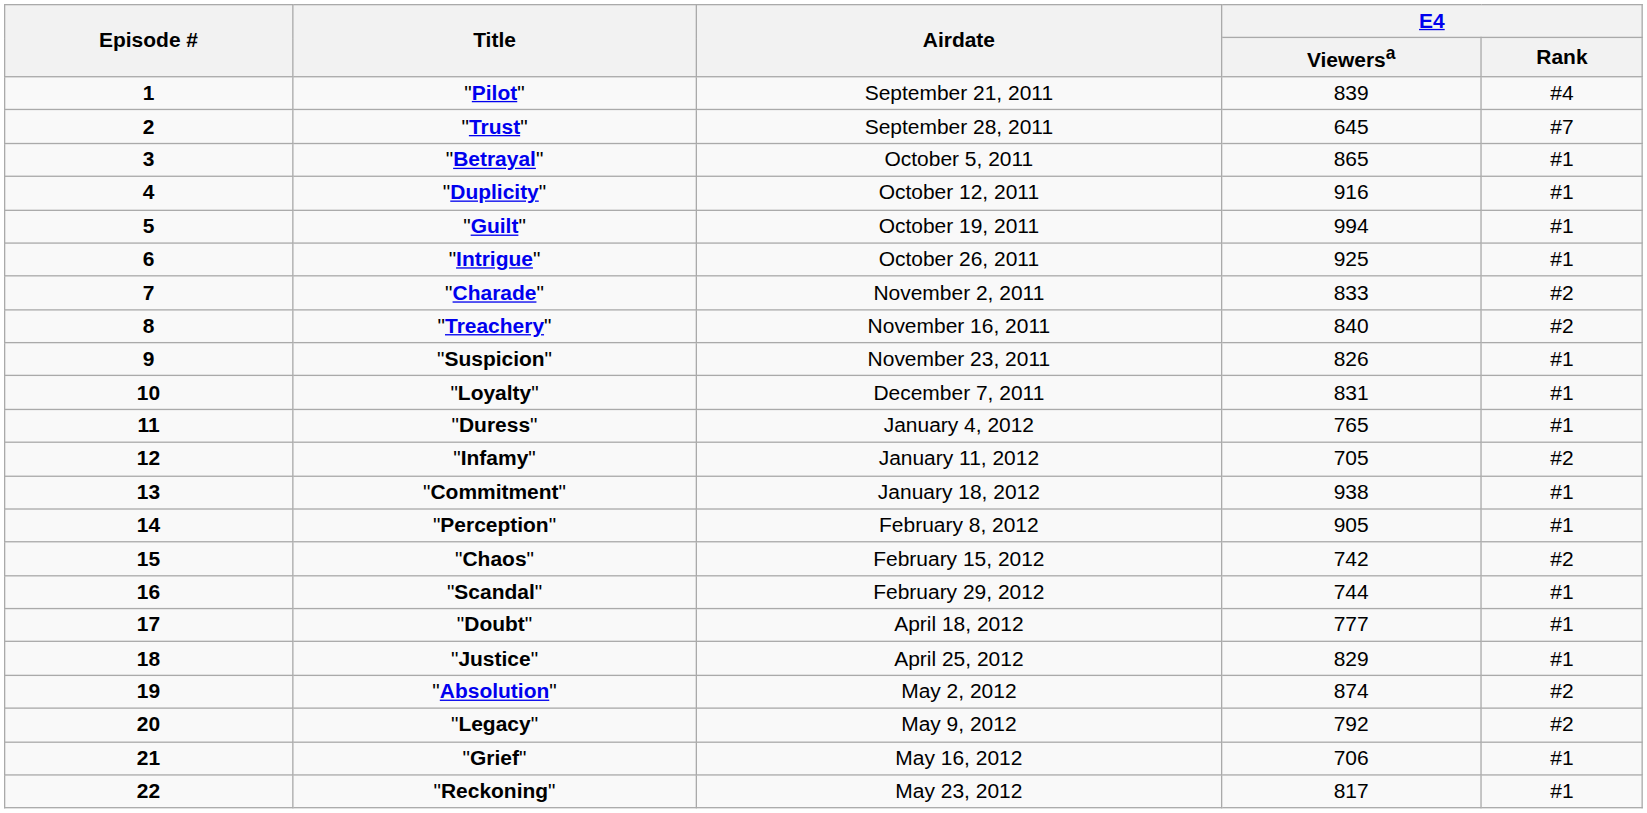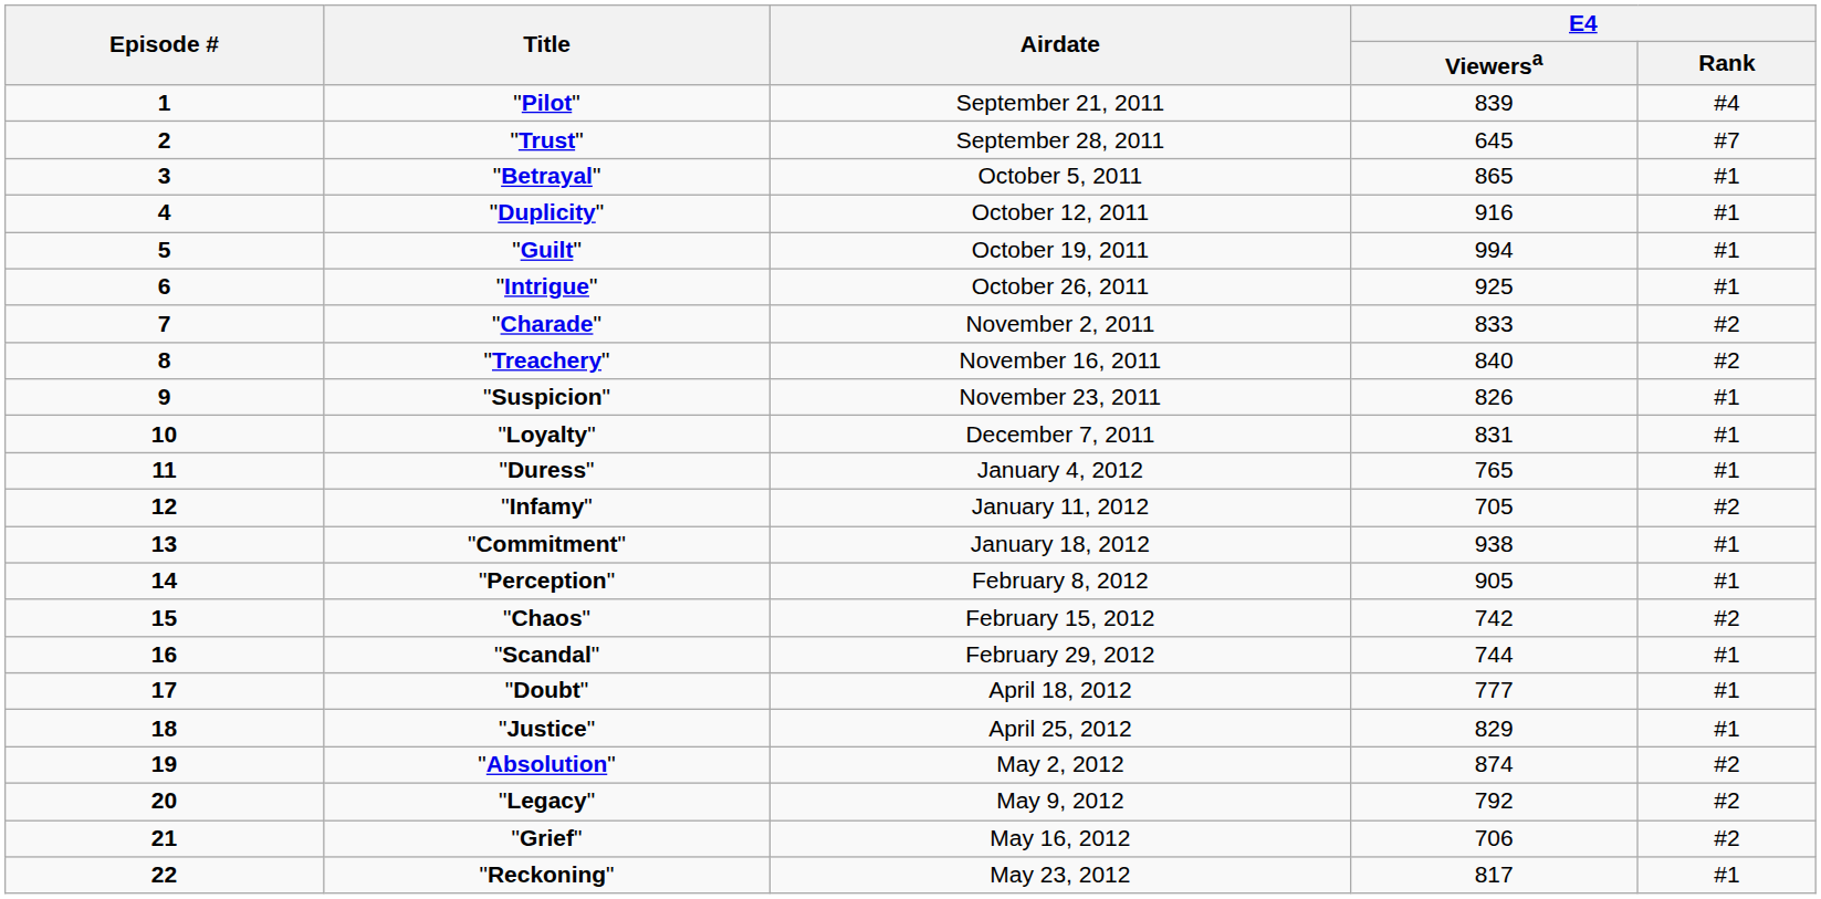 <table class="wikitable"  style="text-align:center; width:99%;">
 <tr>
 <th rowspan="2">Episode #</th>
 <th rowspan="2">Title</th>
 <th rowspan="2">Airdate</th>
 <th colspan="2"><a href='#'>E4</a></th>
 </tr>
 <tr>
 <th>Viewers<sup>a</sup></th>
 <th>Rank</th>
 </tr>
 <tr>
 <td><strong>1</strong></td>
 <td>"<strong><a href='#'>Pilot</a></strong>"</td>
 <td>September 21, 2011</td>
 <td>839</td>
 <td>#4</td>
 </tr>
 <tr>
 <td><strong>2</strong></td>
 <td>"<strong><a href='#'>Trust</a></strong>"</td>
 <td>September 28, 2011</td>
 <td>645</td>
 <td>#7</td>
 </tr>
 <tr>
 <td><strong>3</strong></td>
 <td>"<strong><a href='#'>Betrayal</a></strong>"</td>
 <td>October 5, 2011</td>
 <td>865</td>
 <td>#1</td>
 </tr>
 <tr>
 <td><strong>4</strong></td>
 <td>"<strong><a href='#'>Duplicity</a></strong>"</td>
 <td>October 12, 2011</td>
 <td>916</td>
 <td>#1</td>
 </tr>
 <tr>
 <td><strong>5</strong></td>
 <td>"<strong><a href='#'>Guilt</a></strong>"</td>
 <td>October 19, 2011</td>
 <td>994</td>
 <td>#1</td>
 </tr>
 <tr>
 <td><strong>6</strong></td>
 <td>"<strong><a href='#'>Intrigue</a></strong>"</td>
 <td>October 26, 2011</td>
 <td>925</td>
 <td>#1</td>
 </tr>
 <tr>
 <td><strong>7</strong></td>
 <td>"<strong><a href='#'>Charade</a></strong>"</td>
 <td>November 2, 2011</td>
 <td>833</td>
 <td>#2</td>
 </tr>
 <tr>
 <td><strong>8</strong></td>
 <td>"<strong><a href='#'>Treachery</a></strong>"</td>
 <td>November 16, 2011</td>
 <td>840</td>
 <td>#2</td>
 </tr>
 <tr>
 <td><strong>9</strong></td>
 <td>"<strong>Suspicion</strong>"</td>
 <td>November 23, 2011</td>
 <td>826</td>
 <td>#1</td>
 </tr>
 <tr>
 <td><strong>10</strong></td>
 <td>"<strong>Loyalty</strong>"</td>
 <td>December 7, 2011</td>
 <td>831</td>
 <td>#1</td>
 </tr>
 <tr>
 <td><strong>11</strong></td>
 <td>"<strong>Duress</strong>"</td>
 <td>January 4, 2012</td>
 <td>765</td>
 <td>#1</td>
 </tr>
 <tr>
 <td><strong>12</strong></td>
 <td>"<strong>Infamy</strong>"</td>
 <td>January 11, 2012</td>
 <td>705</td>
 <td>#2</td>
 </tr>
 <tr>
 <td><strong>13</strong></td>
 <td>"<strong>Commitment</strong>"</td>
 <td>January 18, 2012</td>
 <td>938</td>
 <td>#1</td>
 </tr>
 <tr>
 <td><strong>14</strong></td>
 <td>"<strong>Perception</strong>"</td>
 <td>February 8, 2012</td>
 <td>905</td>
 <td>#1</td>
 </tr>
 <tr>
 <td><strong>15</strong></td>
 <td>"<strong>Chaos</strong>"</td>
 <td>February 15, 2012</td>
 <td>742</td>
 <td>#2</td>
 </tr>
 <tr>
 <td><strong>16</strong></td>
 <td>"<strong>Scandal</strong>"</td>
 <td>February 29, 2012</td>
 <td>744</td>
 <td>#1</td>
 </tr>
 <tr>
 <td><strong>17</strong></td>
 <td>"<strong>Doubt</strong>"</td>
 <td>April 18, 2012</td>
 <td>777</td>
 <td>#1</td>
 </tr>
 <tr>
 <td><strong>18</strong></td>
 <td>"<strong>Justice</strong>"</td>
 <td>April 25, 2012</td>
 <td>829</td>
 <td>#1</td>
 </tr>
 <tr>
 <td><strong>19</strong></td>
 <td>"<strong><a href='#'>Absolution</a></strong>"</td>
 <td>May 2, 2012</td>
 <td>874</td>
 <td>#2</td>
 </tr>
 <tr>
 <td><strong>20</strong></td>
 <td>"<strong>Legacy</strong>"</td>
 <td>May 9, 2012</td>
 <td>792</td>
 <td>#2</td>
 </tr>
 <tr>
 <td><strong>21</strong></td>
 <td>"<strong>Grief</strong>"</td>
 <td>May 16, 2012</td>
 <td>706</td>
-<td>#1</td>
+<td>#2</td>
 </tr>
 <tr>
 <td><strong>22</strong></td>
 <td>"<strong>Reckoning</strong>"</td>
 <td>May 23, 2012</td>
 <td>817</td>
 <td>#1</td>
 </tr>
 </table>
